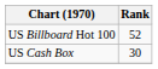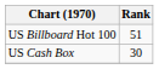 <table class="wikitable">
 <tr>
 <th>Chart (1970)</th>
 <th style="text-align:center;">Rank</th>
 </tr>
 <tr>
 <td>US <em>Billboard</em> Hot 100</td>
-<td style="text-align:center;">52</td>
+<td style="text-align:center;">51</td>
 </tr>
 <tr>
 <td>US <em>Cash Box</em></td>
 <td style="text-align:center;">30</td>
 </tr>
 <tr>
 </tr>
 </table>
